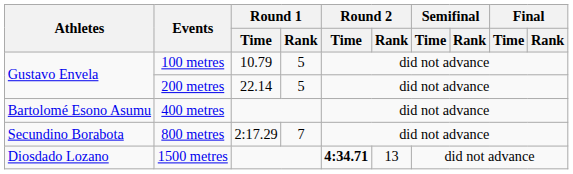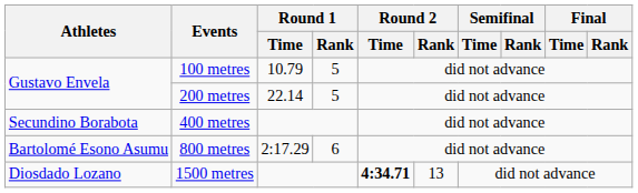 <table class=wikitable style=font-size:90%>
 <tr>
 <th rowspan=2>Athletes</th>
 <th rowspan=2>Events</th>
 <th colspan=2>Round 1</th>
 <th colspan=2>Round 2</th>
 <th colspan=2>Semifinal</th>
 <th colspan=2>Final</th>
 </tr>
 <tr>
 <th scope="col">Time</th>
 <th scope="col">Rank</th>
 <th scope="col">Time</th>
 <th scope="col">Rank</th>
 <th scope="col">Time</th>
 <th scope="col">Rank</th>
 <th scope="col">Time</th>
 <th scope="col">Rank</th>
 </tr>
 <tr align=center>
 <td align=left rowspan=2><a href='#'>Gustavo Envela</a></td>
 <td><a href='#'>100 metres</a></td>
 <td>10.79</td>
 <td>5</td>
 <td align=center colspan=6>did not advance</td>
 </tr>
 <tr align=center>
 <td><a href='#'>200 metres</a></td>
 <td>22.14</td>
 <td>5</td>
 <td colspan=6>did not advance</td>
 </tr>
 <tr align=center>
-<td align=left><a href='#'>Bartolomé Esono Asumu</a></td>
+<td align=left><a href='#'>Secundino Borabota</a></td>
 <td><a href='#'>400 metres</a></td>
 <td colspan=2></td>
 <td align=center colspan=6>did not advance</td>
 </tr>
 <tr align=center>
-<td align=left><a href='#'>Secundino Borabota</a></td>
+<td align=left><a href='#'>Bartolomé Esono Asumu</a></td>
 <td><a href='#'>800 metres</a></td>
 <td>2:17.29</td>
-<td>7</td>
+<td>6</td>
 <td align=center colspan=6>did not advance</td>
 </tr>
 <tr align=center>
 <td align=left><a href='#'>Diosdado Lozano</a></td>
 <td><a href='#'>1500 metres</a></td>
 <td colspan=2></td>
 <td><strong>4:34.71</strong></td>
 <td>13</td>
 <td align=center colspan=4>did not advance</td>
 </tr>
 </table>
